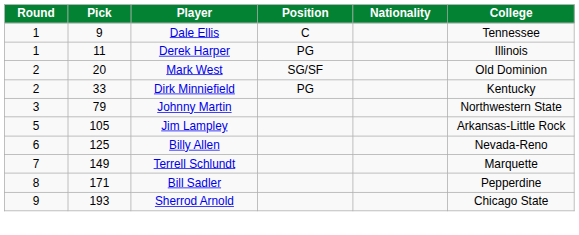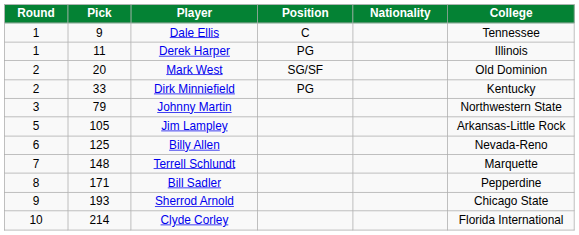 <table class="wikitable sortable sortable">
 <tr>
 <th style="background:#048234; color:#fff; width:10%;">Round</th>
 <th style="background:#048234; color:#fff; width:10%;">Pick</th>
 <th style="background:#048234; color:#fff; width:20%;">Player</th>
 <th style="background:#048234; color:#fff; width:15%;">Position</th>
 <th style="background:#048234; color:#fff; width:15%;">Nationality</th>
 <th style="background:#048234; color:#fff; width:20%;">College</th>
 </tr>
 <tr style="text-align: center">
 <td>1</td>
 <td>9</td>
 <td><a href='#'>Dale Ellis</a></td>
 <td>C</td>
 <td></td>
 <td>Tennessee</td>
 </tr>
 <tr style="text-align: center">
 <td>1</td>
 <td>11</td>
 <td><a href='#'>Derek Harper</a></td>
 <td>PG</td>
 <td></td>
 <td>Illinois</td>
 </tr>
 <tr style="text-align: center">
 <td>2</td>
 <td>20</td>
 <td><a href='#'>Mark West</a></td>
 <td>SG/SF</td>
 <td></td>
 <td>Old Dominion</td>
 </tr>
 <tr style="text-align: center">
 <td>2</td>
 <td>33</td>
 <td><a href='#'>Dirk Minniefield</a></td>
 <td>PG</td>
 <td></td>
 <td>Kentucky</td>
 </tr>
 <tr style="text-align: center">
 <td>3</td>
 <td>79</td>
 <td><a href='#'>Johnny Martin</a></td>
 <td></td>
 <td></td>
 <td>Northwestern State</td>
 </tr>
 <tr style="text-align: center">
 <td>5</td>
 <td>105</td>
 <td><a href='#'>Jim Lampley</a></td>
 <td></td>
 <td></td>
 <td>Arkansas-Little Rock</td>
 </tr>
 <tr style="text-align: center">
 <td>6</td>
 <td>125</td>
 <td><a href='#'>Billy Allen</a></td>
 <td></td>
 <td></td>
 <td>Nevada-Reno</td>
 </tr>
 <tr style="text-align: center">
 <td>7</td>
-<td>149</td>
+<td>148</td>
 <td><a href='#'>Terrell Schlundt</a></td>
 <td></td>
 <td></td>
 <td>Marquette</td>
 </tr>
 <tr style="text-align: center">
 <td>8</td>
 <td>171</td>
 <td><a href='#'>Bill Sadler</a></td>
 <td></td>
 <td></td>
 <td>Pepperdine</td>
 </tr>
 <tr style="text-align: center">
 <td>9</td>
 <td>193</td>
 <td><a href='#'>Sherrod Arnold</a></td>
 <td></td>
 <td></td>
 <td>Chicago State</td>
 </tr>
+<tr style="text-align: center">
+<td>10</td>
+<td>214</td>
+<td><a href='#'>Clyde Corley</a></td>
+<td></td>
+<td></td>
+<td>Florida International</td>
+</tr>
 </table>
